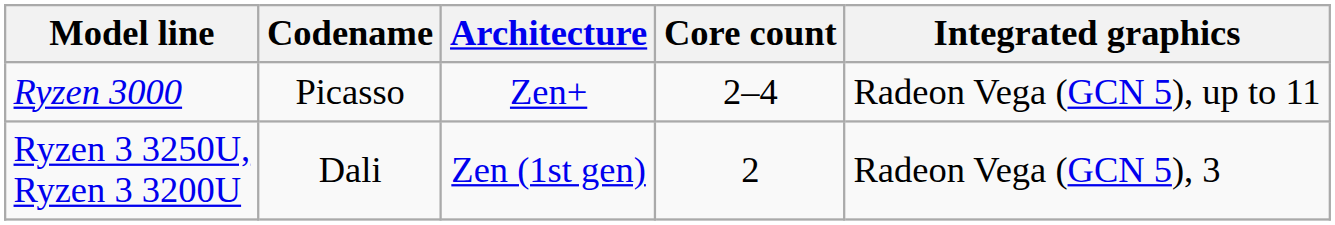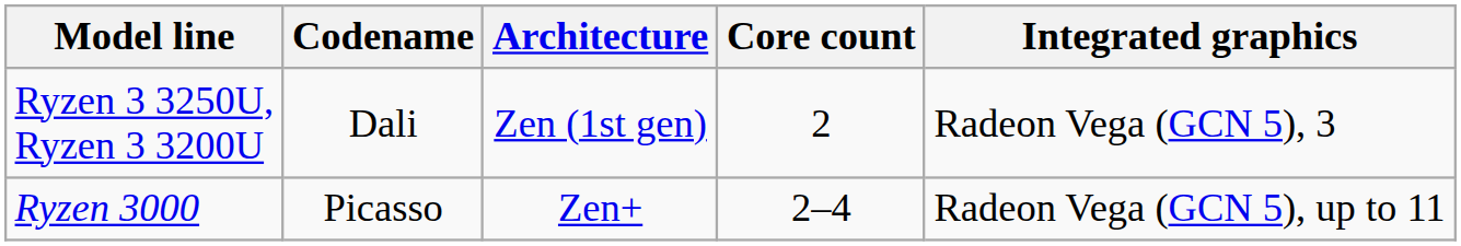 <table class="wikitable" style="text-align: center;">
 <tr>
 <th>Model line</th>
 <th>Codename</th>
 <th><a href='#'>Architecture</a></th>
 <th>Core count</th>
 <th>Integrated graphics</th>
 </tr>
 <tr>
+<td style="text-align: left;"><a href='#'>Ryzen 3 3250U,<br>Ryzen 3 3200U</a></td>
+<td>Dali</td>
+<td><a href='#'>Zen (1st gen)</a></td>
+<td>2</td>
+<td style="text-align: left;">Radeon Vega (<a href='#'>GCN 5</a>), 3 </td>
+</tr>
+<tr>
 <td style="text-align: left;"><a href='#'><em>Ryzen 3000</em></a></td>
 <td>Picasso</td>
 <td><a href='#'>Zen+</a></td>
 <td>2–4</td>
 <td style="text-align: left;">Radeon Vega (<a href='#'>GCN 5</a>), up to 11 </td>
 </tr>
-<tr>
-<td style="text-align: left;"><a href='#'>Ryzen 3 3250U,<br>Ryzen 3 3200U</a></td>
-<td>Dali</td>
-<td><a href='#'>Zen (1st gen)</a></td>
-<td>2</td>
-<td style="text-align: left;">Radeon Vega (<a href='#'>GCN 5</a>), 3 </td>
-</tr>
 </table>
